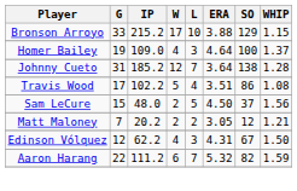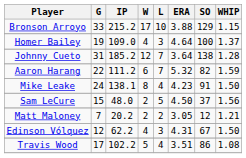 <table class="wikitable sortable" style="text-align:center;">
 <tr>
 <th>Player</th>
 <th>G</th>
 <th>IP</th>
 <th>W</th>
 <th>L</th>
 <th>ERA</th>
 <th>SO</th>
 <th>WHIP</th>
 </tr>
 <tr>
 <td><a href='#'>Bronson Arroyo</a></td>
 <td>33</td>
 <td>215.2</td>
 <td>17</td>
 <td>10</td>
 <td>3.88</td>
 <td>129</td>
 <td>1.15</td>
 </tr>
 <tr>
 </tr>
 <tr>
 <td><a href='#'>Homer Bailey</a></td>
 <td>19</td>
 <td>109.0</td>
 <td>4</td>
 <td>3</td>
 <td>4.64</td>
 <td>100</td>
 <td>1.37</td>
 </tr>
 <tr>
 </tr>
 <tr>
 <td><a href='#'>Johnny Cueto</a></td>
 <td>31</td>
 <td>185.2</td>
 <td>12</td>
 <td>7</td>
 <td>3.64</td>
 <td>138</td>
 <td>1.28</td>
 </tr>
 <tr>
 </tr>
 <tr>
-<td><a href='#'>Travis Wood</a></td>
-<td>17</td>
-<td>102.2</td>
-<td>5</td>
-<td>4</td>
-<td>3.51</td>
-<td>86</td>
-<td>1.08</td>
+<td><a href='#'>Aaron Harang</a></td>
+<td>22</td>
+<td>111.2</td>
+<td>6</td>
+<td>7</td>
+<td>5.32</td>
+<td>82</td>
+<td>1.59</td>
 </tr>
 <tr>
+</tr>
+<tr>
+<td><a href='#'>Mike Leake</a></td>
+<td>24</td>
+<td>138.1</td>
+<td>8</td>
+<td>4</td>
+<td>4.23</td>
+<td>91</td>
+<td>1.50</td>
 </tr>
 <tr>
 </tr>
 <tr>
 <td><a href='#'>Sam LeCure</a></td>
 <td>15</td>
 <td>48.0</td>
 <td>2</td>
 <td>5</td>
 <td>4.50</td>
 <td>37</td>
 <td>1.56</td>
 </tr>
 <tr>
 </tr>
 <tr>
 <td><a href='#'>Matt Maloney</a></td>
 <td>7</td>
 <td>20.2</td>
 <td>2</td>
 <td>2</td>
 <td>3.05</td>
 <td>12</td>
 <td>1.21</td>
 </tr>
 <tr>
 </tr>
 <tr>
 <td><a href='#'>Edinson Vólquez</a></td>
 <td>12</td>
 <td>62.2</td>
 <td>4</td>
 <td>3</td>
 <td>4.31</td>
 <td>67</td>
 <td>1.50</td>
 </tr>
 <tr>
 </tr>
 <tr>
-<td><a href='#'>Aaron Harang</a></td>
-<td>22</td>
-<td>111.2</td>
-<td>6</td>
-<td>7</td>
-<td>5.32</td>
-<td>82</td>
-<td>1.59</td>
+<td><a href='#'>Travis Wood</a></td>
+<td>17</td>
+<td>102.2</td>
+<td>5</td>
+<td>4</td>
+<td>3.51</td>
+<td>86</td>
+<td>1.08</td>
 </tr>
 <tr>
 </tr>
 </table>
